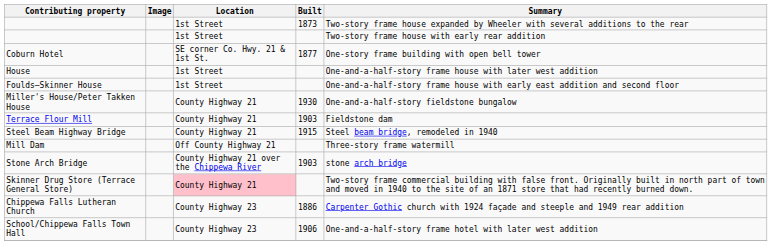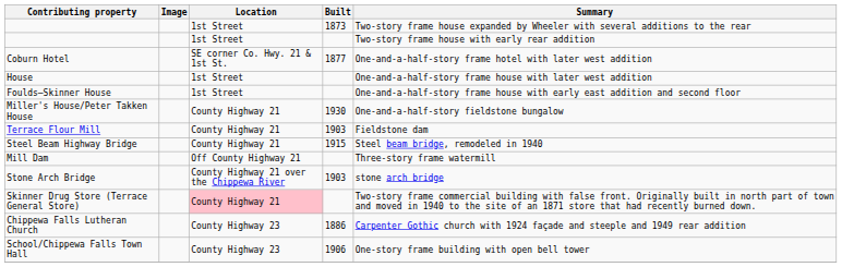 <table class="wikitable sortable" style="width:*">
 <tr>
 <th style="width:*;"><strong>Contributing property</strong></th>
 <th style="width:*;" class="unsortable"><strong>Image</strong></th>
 <th style="width:*;" class="unsortable"><strong>Location</strong></th>
 <th style="width:*;"><strong>Built</strong></th>
 <th style="width:*;" class="unsortable"><strong>Summary</strong></th>
 </tr>
 <tr ->
 <td></td>
 <td></td>
 <td>1st Street<br><small></small></td>
 <td>1873</td>
 <td>Two-story frame house expanded by Wheeler with several additions to the rear</td>
 </tr>
 <tr ->
 <td></td>
 <td></td>
 <td>1st Street<br><small></small></td>
 <td></td>
 <td>Two-story frame house with early rear addition</td>
 </tr>
 <tr ->
 <td>Coburn Hotel</td>
 <td></td>
 <td>SE corner Co. Hwy. 21 & 1st St.<br><small></small></td>
 <td>1877</td>
-<td>One-story frame building with open bell tower</td>
+<td>One-and-a-half-story frame hotel with later west addition</td>
 </tr>
 <tr ->
 <td>House</td>
 <td></td>
 <td>1st Street<br><small></small></td>
 <td></td>
 <td>One-and-a-half-story frame house with later west addition</td>
 </tr>
 <tr ->
 <td>Foulds–Skinner House</td>
 <td></td>
 <td>1st Street<br><small></small></td>
 <td></td>
 <td>One-and-a-half-story frame house with early east addition and second floor</td>
 </tr>
 <tr ->
 <td>Miller's House/Peter Takken House</td>
 <td></td>
 <td>County Highway 21<br><small></small></td>
 <td>1930</td>
 <td>One-and-a-half-story fieldstone bungalow</td>
 </tr>
 <tr ->
 <td><a href='#'>Terrace Flour Mill</a></td>
 <td></td>
 <td>County Highway 21<br><small></small></td>
 <td>1903</td>
 <td>Fieldstone dam</td>
 </tr>
 <tr ->
 <td>Steel Beam Highway Bridge</td>
 <td></td>
 <td>County Highway 21<br><small></small></td>
 <td>1915</td>
 <td>Steel <a href='#'>beam bridge</a>, remodeled in 1940</td>
 </tr>
 <tr ->
 <td>Mill Dam</td>
 <td></td>
 <td>Off County Highway 21<br><small></small></td>
 <td></td>
 <td>Three-story frame watermill</td>
 </tr>
 <tr ->
 <td>Stone Arch Bridge</td>
 <td></td>
 <td>County Highway 21 over the <a href='#'>Chippewa River</a><br><small></small></td>
 <td>1903</td>
 <td> stone <a href='#'>arch bridge</a></td>
 </tr>
 <tr ->
 <td>Skinner Drug Store (Terrace General Store)</td>
 <td></td>
 <td style="background: pink;">County Highway 21<br><small></small></td>
 <td></td>
 <td>Two-story frame commercial building with false front.  Originally built in north part of town and moved in 1940 to the site of an 1871 store that had recently burned down.</td>
 </tr>
 <tr ->
 <td>Chippewa Falls Lutheran Church</td>
 <td></td>
 <td>County Highway 23<br><small></small></td>
 <td>1886</td>
 <td><a href='#'>Carpenter Gothic</a> church with 1924 façade and steeple and 1949 rear addition</td>
 </tr>
 <tr ->
 <td>School/Chippewa Falls Town Hall</td>
 <td></td>
 <td>County Highway 23<br><small></small></td>
 <td>1906</td>
-<td>One-and-a-half-story frame hotel with later west addition</td>
+<td>One-story frame building with open bell tower</td>
 </tr>
 <tr ->
 </tr>
 </table>
